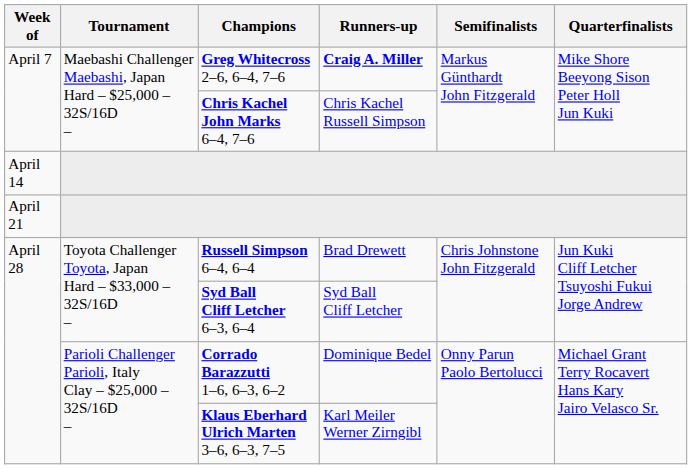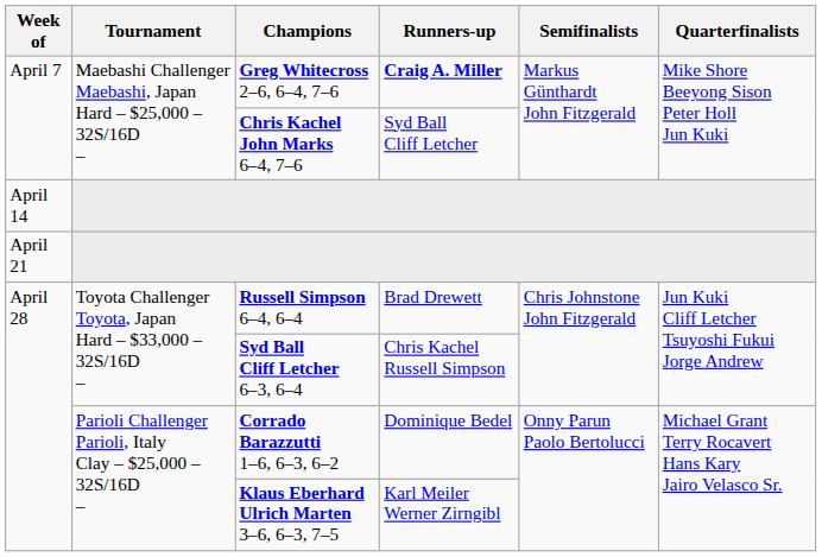 <table class="wikitable" style="font-size:85%;">
 <tr>
 <th width="75">Week of</th>
 <th width="250">Tournament</th>
 <th width="210">Champions</th>
 <th width="210">Runners-up</th>
 <th width="170">Semifinalists</th>
 <th width="170">Quarterfinalists</th>
 </tr>
 <tr valign="top">
 <td rowspan="2">April 7</td>
 <td rowspan="2">Maebashi Challenger<br> <a href='#'>Maebashi</a>, Japan<br>Hard – $25,000 – 32S/16D<br>  – </td>
 <td> <strong><a href='#'>Greg Whitecross</a></strong> <br>2–6, 6–4, 7–6</td>
 <td><strong> <a href='#'>Craig A. Miller</a></strong></td>
 <td rowspan="2"> <a href='#'>Markus Günthardt</a> <br>  <a href='#'>John Fitzgerald</a></td>
 <td rowspan="2"> <a href='#'>Mike Shore</a> <br> <a href='#'>Beeyong Sison</a> <br> <a href='#'>Peter Holl</a> <br>  <a href='#'>Jun Kuki</a></td>
 </tr>
 <tr valign="top">
 <td> <strong><a href='#'>Chris Kachel</a></strong> <br> <strong><a href='#'>John Marks</a></strong><br>6–4, 7–6</td>
-<td> <a href='#'>Chris Kachel</a><br>  <a href='#'>Russell Simpson</a></td>
+<td> <a href='#'>Syd Ball</a><br>  <a href='#'>Cliff Letcher</a></td>
 </tr>
 <tr valign="top">
 <td rowspan="1">April 14</td>
 <td colspan="5" bgcolor="#ededed"></td>
 </tr>
 <tr valign="top">
 <td rowspan="1">April 21</td>
 <td colspan="5" bgcolor="#ededed"></td>
 </tr>
 <tr valign="top">
 <td rowspan="4">April 28</td>
 <td rowspan="2">Toyota Challenger<br> <a href='#'>Toyota</a>, Japan<br>Hard – $33,000 – 32S/16D<br>  – </td>
 <td> <strong><a href='#'>Russell Simpson</a></strong> <br>6–4, 6–4</td>
 <td> <a href='#'>Brad Drewett</a></td>
 <td rowspan="2"> <a href='#'>Chris Johnstone</a> <br>  <a href='#'>John Fitzgerald</a></td>
 <td rowspan="2"> <a href='#'>Jun Kuki</a> <br> <a href='#'>Cliff Letcher</a> <br> <a href='#'>Tsuyoshi Fukui</a> <br>  <a href='#'>Jorge Andrew</a></td>
 </tr>
 <tr valign="top">
 <td> <strong><a href='#'>Syd Ball</a></strong> <br> <strong><a href='#'>Cliff Letcher</a></strong><br>6–3, 6–4</td>
-<td> <a href='#'>Syd Ball</a><br>  <a href='#'>Cliff Letcher</a></td>
+<td> <a href='#'>Chris Kachel</a><br>  <a href='#'>Russell Simpson</a></td>
 </tr>
 <tr valign="top">
 <td rowspan="2"><a href='#'>Parioli Challenger</a><br> <a href='#'>Parioli</a>, Italy<br>Clay – $25,000 – 32S/16D<br>  – </td>
 <td> <strong><a href='#'>Corrado Barazzutti</a></strong> <br>1–6, 6–3, 6–2</td>
 <td> <a href='#'>Dominique Bedel</a></td>
 <td rowspan="2"> <a href='#'>Onny Parun</a> <br>  <a href='#'>Paolo Bertolucci</a></td>
 <td rowspan="2"> <a href='#'>Michael Grant</a> <br> <a href='#'>Terry Rocavert</a> <br> <a href='#'>Hans Kary</a> <br>  <a href='#'>Jairo Velasco Sr.</a></td>
 </tr>
 <tr valign="top">
 <td> <strong><a href='#'>Klaus Eberhard</a></strong> <br> <strong><a href='#'>Ulrich Marten</a></strong><br>3–6, 6–3, 7–5</td>
 <td> <a href='#'>Karl Meiler</a><br>  <a href='#'>Werner Zirngibl</a></td>
 </tr>
 </table>
